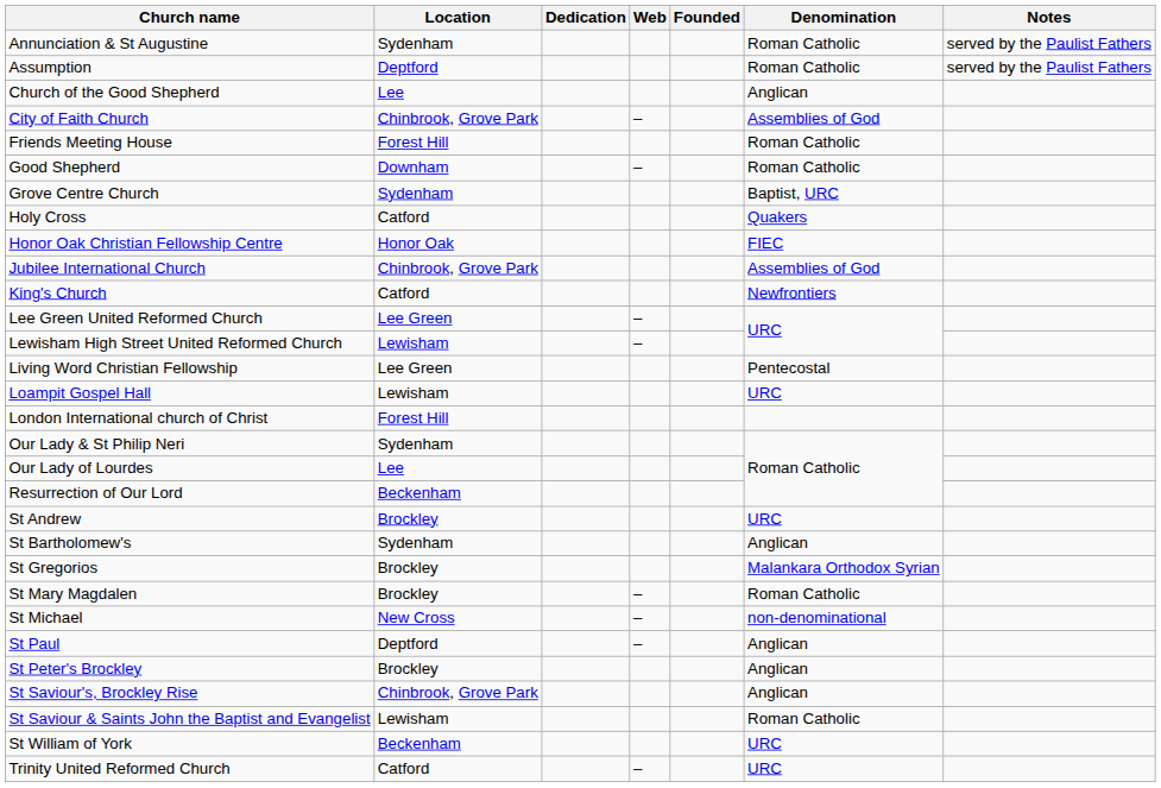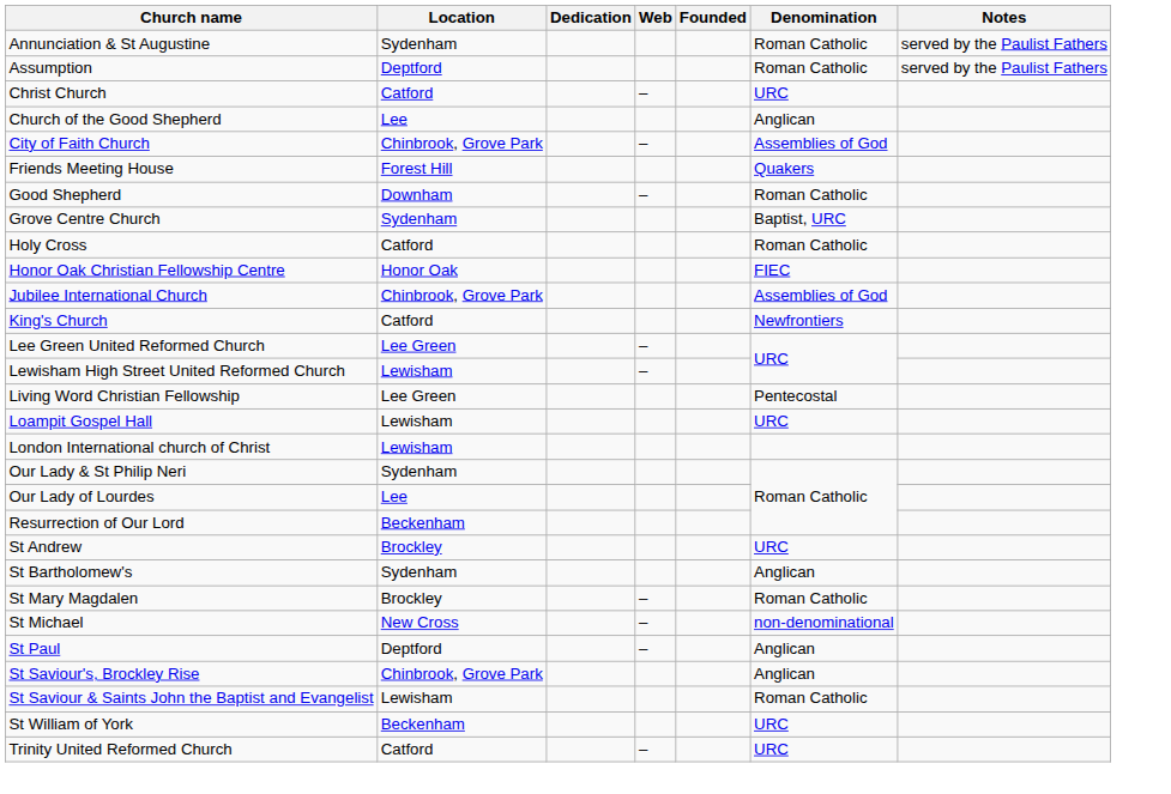 <table class="wikitable sortable">
 <tr>
 <th>Church name</th>
 <th>Location</th>
 <th>Dedication</th>
 <th>Web</th>
 <th>Founded</th>
 <th>Denomination</th>
 <th>Notes</th>
 </tr>
 <tr>
 <td>Annunciation & St Augustine</td>
 <td>Sydenham</td>
 <td></td>
 <td></td>
 <td></td>
 <td>Roman Catholic</td>
 <td>served by the <a href='#'>Paulist Fathers</a></td>
 </tr>
 <tr>
 <td>Assumption</td>
 <td><a href='#'>Deptford</a></td>
 <td></td>
 <td></td>
 <td></td>
 <td>Roman Catholic</td>
 <td>served by the <a href='#'>Paulist Fathers</a></td>
 </tr>
 <tr>
+<td>Christ Church</td>
+<td><a href='#'>Catford</a></td>
+<td></td>
+<td>–</td>
+<td></td>
+<td><a href='#'>URC</a></td>
+<td></td>
+</tr>
+<tr>
 <td>Church of the Good Shepherd</td>
 <td><a href='#'>Lee</a></td>
 <td></td>
 <td> </td>
 <td></td>
 <td>Anglican</td>
 <td></td>
 </tr>
 <tr>
 <td><a href='#'>City of Faith Church</a></td>
 <td><a href='#'>Chinbrook</a>, <a href='#'>Grove Park</a></td>
 <td></td>
 <td>–</td>
 <td></td>
 <td><a href='#'>Assemblies of God</a></td>
 <td></td>
 </tr>
 <tr>
 <td>Friends Meeting House</td>
 <td><a href='#'>Forest Hill</a></td>
 <td></td>
 <td><br></td>
 <td></td>
-<td>Roman Catholic</td>
+<td><a href='#'>Quakers</a></td>
 <td></td>
 </tr>
 <tr>
 <td>Good Shepherd</td>
 <td><a href='#'>Downham</a></td>
 <td></td>
 <td>–</td>
 <td></td>
 <td>Roman Catholic</td>
 <td></td>
 </tr>
 <tr>
 <td>Grove Centre Church</td>
 <td><a href='#'>Sydenham</a></td>
 <td></td>
 <td></td>
 <td></td>
 <td>Baptist, <a href='#'>URC</a></td>
 <td></td>
 </tr>
 <tr>
 <td>Holy Cross</td>
 <td>Catford</td>
 <td></td>
 <td></td>
 <td></td>
-<td><a href='#'>Quakers</a></td>
+<td>Roman Catholic</td>
 <td></td>
 </tr>
 <tr>
 <td><a href='#'>Honor Oak Christian Fellowship Centre</a></td>
 <td><a href='#'>Honor Oak</a></td>
 <td></td>
 <td></td>
 <td></td>
 <td><a href='#'>FIEC</a></td>
 <td></td>
 </tr>
 <tr>
 <td><a href='#'>Jubilee International Church</a></td>
 <td><a href='#'>Chinbrook</a>, <a href='#'>Grove Park</a></td>
 <td></td>
 <td></td>
 <td></td>
 <td><a href='#'>Assemblies of God</a></td>
 <td></td>
 </tr>
 <tr>
 <td><a href='#'>King's Church</a></td>
 <td>Catford</td>
 <td></td>
 <td></td>
 <td></td>
 <td><a href='#'>Newfrontiers</a></td>
 <td></td>
 </tr>
 <tr>
 <td>Lee Green United Reformed Church</td>
 <td><a href='#'>Lee Green</a></td>
 <td></td>
 <td>–</td>
 <td></td>
 <td rowspan="2"><a href='#'>URC</a></td>
 <td></td>
 </tr>
 <tr>
 <td>Lewisham High Street United Reformed Church</td>
 <td><a href='#'>Lewisham</a></td>
 <td></td>
 <td>–</td>
 <td></td>
 <td></td>
 </tr>
 <tr>
 <td>Living Word Christian Fellowship</td>
 <td>Lee Green</td>
 <td></td>
 <td></td>
 <td></td>
 <td>Pentecostal</td>
 <td></td>
 </tr>
 <tr>
 <td><a href='#'>Loampit Gospel Hall</a></td>
 <td>Lewisham</td>
 <td></td>
 <td></td>
 <td></td>
 <td><a href='#'>URC</a></td>
 <td></td>
 </tr>
 <tr>
 <td>London International church of Christ</td>
-<td><a href='#'>Forest Hill</a></td>
+<td><a href='#'>Lewisham</a></td>
 <td></td>
 <td></td>
 <td></td>
 <td></td>
 <td></td>
 </tr>
 <tr>
 <td>Our Lady & St Philip Neri</td>
 <td>Sydenham</td>
 <td></td>
 <td></td>
 <td></td>
 <td rowspan="3">Roman Catholic</td>
 <td></td>
 </tr>
 <tr>
 <td>Our Lady of Lourdes</td>
 <td><a href='#'>Lee</a></td>
 <td></td>
 <td></td>
 <td></td>
 <td></td>
 </tr>
 <tr>
 <td>Resurrection of Our Lord</td>
 <td><a href='#'>Beckenham</a></td>
 <td></td>
 <td></td>
 <td></td>
 <td></td>
 </tr>
 <tr>
 <td>St Andrew</td>
 <td><a href='#'>Brockley</a></td>
 <td></td>
 <td></td>
 <td></td>
 <td><a href='#'>URC</a></td>
 <td></td>
 </tr>
 <tr>
 <td>St Bartholomew's</td>
 <td>Sydenham</td>
 <td></td>
 <td></td>
 <td></td>
 <td>Anglican</td>
 <td></td>
 </tr>
 <tr>
-<td>St Gregorios</td>
-<td>Brockley</td>
-<td></td>
-<td></td>
-<td></td>
-<td><a href='#'>Malankara Orthodox Syrian</a></td>
-<td></td>
-</tr>
-<tr>
 <td>St Mary Magdalen</td>
 <td>Brockley</td>
 <td></td>
 <td>–</td>
 <td></td>
 <td>Roman Catholic</td>
 <td></td>
 </tr>
 <tr>
 <td>St Michael</td>
 <td><a href='#'>New Cross</a></td>
 <td></td>
 <td>–</td>
 <td></td>
 <td><a href='#'>non-denominational</a></td>
 <td></td>
 </tr>
 <tr>
 <td><a href='#'>St Paul</a></td>
 <td>Deptford</td>
 <td></td>
 <td>–</td>
-<td></td>
-<td>Anglican</td>
-<td></td>
-</tr>
-<tr>
-<td><a href='#'>St Peter's Brockley</a></td>
-<td>Brockley</td>
-<td></td>
-<td></td>
 <td></td>
 <td>Anglican</td>
 <td></td>
 </tr>
 <tr>
 <td><a href='#'>St Saviour's, Brockley Rise</a></td>
 <td><a href='#'>Chinbrook</a>, <a href='#'>Grove Park</a></td>
 <td></td>
 <td></td>
 <td></td>
 <td>Anglican</td>
 <td></td>
 </tr>
 <tr>
 <td><a href='#'>St Saviour & Saints John the Baptist and Evangelist</a></td>
 <td>Lewisham</td>
 <td></td>
 <td></td>
 <td></td>
 <td>Roman Catholic</td>
 <td></td>
 </tr>
 <tr>
 <td>St William of York</td>
 <td><a href='#'>Beckenham</a></td>
 <td></td>
 <td></td>
 <td></td>
 <td><a href='#'>URC</a></td>
 <td></td>
 </tr>
 <tr>
 <td>Trinity United Reformed Church</td>
 <td>Catford</td>
 <td></td>
 <td>–</td>
 <td></td>
 <td><a href='#'>URC</a></td>
 <td></td>
 </tr>
 </table>
